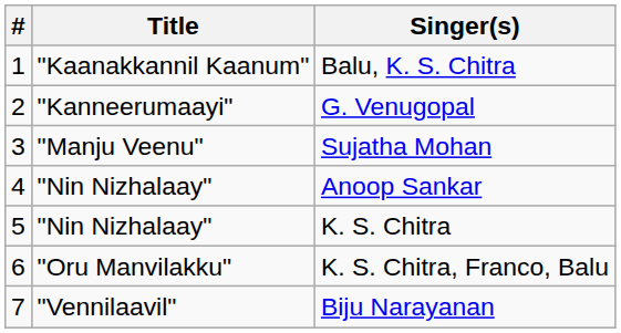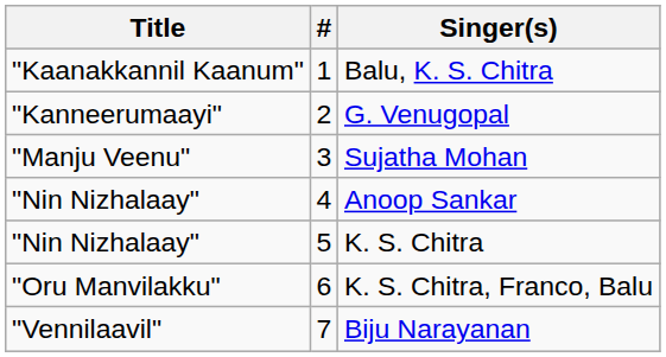 <table class="wikitable" style="font-size:95%;">
 <tr>
+<th>Title</th>
 <th>#</th>
-<th>Title</th>
 <th>Singer(s)</th>
 </tr>
 <tr>
+<td>"Kaanakkannil Kaanum"</td>
 <td>1</td>
-<td>"Kaanakkannil Kaanum"</td>
 <td>Balu, <a href='#'>K. S. Chitra</a></td>
 </tr>
 <tr>
+<td>"Kanneerumaayi"</td>
 <td>2</td>
-<td>"Kanneerumaayi"</td>
 <td><a href='#'>G. Venugopal</a></td>
 </tr>
 <tr>
+<td>"Manju Veenu"</td>
 <td>3</td>
-<td>"Manju Veenu"</td>
 <td><a href='#'>Sujatha Mohan</a></td>
 </tr>
 <tr>
+<td>"Nin Nizhalaay"</td>
 <td>4</td>
-<td>"Nin Nizhalaay"</td>
 <td><a href='#'>Anoop Sankar</a></td>
 </tr>
 <tr>
+<td>"Nin Nizhalaay"</td>
 <td>5</td>
-<td>"Nin Nizhalaay"</td>
 <td>K. S. Chitra</td>
 </tr>
 <tr>
+<td>"Oru Manvilakku"</td>
 <td>6</td>
-<td>"Oru Manvilakku"</td>
 <td>K. S. Chitra, Franco, Balu</td>
 </tr>
 <tr>
+<td>"Vennilaavil"</td>
 <td>7</td>
-<td>"Vennilaavil"</td>
 <td><a href='#'>Biju Narayanan</a></td>
 </tr>
 </table>
